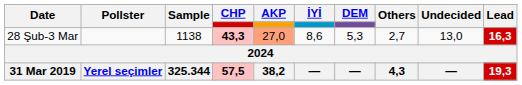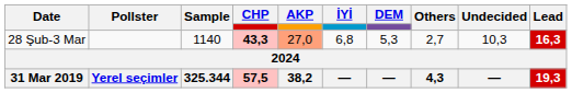 <table class="wikitable mw-collapsible" style="text-align:center; font-size:85%; line-height:14px;">
 <tr>
 <th rowspan="2">Date</th>
 <th rowspan="2">Pollster</th>
 <th rowspan="2">Sample</th>
 <th style="width:3em;"><a href='#'>CHP</a></th>
 <th style="width:3em;"><a href='#'>AKP</a></th>
 <th style="width:3em;"><a href='#'>İYİ</a></th>
 <th style="width:3em;"><a href='#'>DEM</a></th>
 <th rowspan="2">Others</th>
 <th rowspan="2">Undecided</th>
 <th rowspan="2">Lead</th>
 </tr>
 <tr>
 <th style="background:#d40000;"></th>
 <th style="background:#fda000;"></th>
 <th style="background:#0099cc;"></th>
 <th style="background:#734B9C;"></th>
 </tr>
 <tr>
 <td>28 Şub-3 Mar</td>
 <td></td>
-<td>1138</td>
+<td>1140</td>
 <td style="background:#FFC2C2"><strong>43,3</strong></td>
 <td style="background: lightsalmon;">27,0</td>
-<td>8,6</td>
+<td>6,8</td>
 <td>5,3</td>
 <td>2,7</td>
-<td>13,0</td>
+<td>10,3</td>
 <th style="background:#d40000; color:white;">16,3</th>
 </tr>
 <tr>
 <th colspan="10">2024</th>
 </tr>
 <tr>
 <th>31 Mar 2019</th>
 <th><a href='#'>Yerel seçimler</a></th>
 <th>325.344</th>
 <th style="background:#FFC2C2"><strong>57,5</strong></th>
 <th>38,2</th>
 <th>—</th>
 <th>—</th>
 <th>4,3</th>
 <th>—</th>
 <th style="background:#d40000; color:white;">19,3</th>
 </tr>
 </table>
